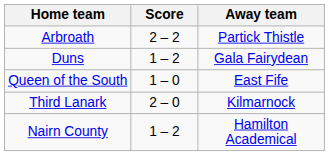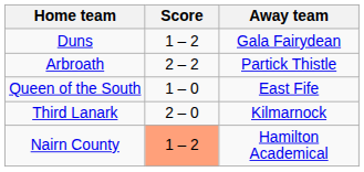 <table class="wikitable" style="text-align: center">
 <tr>
 <th width=140>Home team</th>
 <th width=70>Score</th>
 <th width=140>Away team</th>
 </tr>
 <tr>
+<td><a href='#'>Duns</a></td>
+<td>1 – 2</td>
+<td><a href='#'>Gala Fairydean</a></td>
+</tr>
+<tr>
 <td><a href='#'>Arbroath</a></td>
 <td>2 – 2</td>
 <td><a href='#'>Partick Thistle</a></td>
-</tr>
-<tr>
-<td><a href='#'>Duns</a></td>
-<td>1 – 2</td>
-<td><a href='#'>Gala Fairydean</a></td>
 </tr>
 <tr>
 <td><a href='#'>Queen of the South</a></td>
 <td>1 – 0</td>
 <td><a href='#'>East Fife</a></td>
 </tr>
 <tr>
 <td><a href='#'>Third Lanark</a></td>
 <td>2 – 0</td>
 <td><a href='#'>Kilmarnock</a></td>
 </tr>
 <tr>
 <td><a href='#'>Nairn County</a></td>
-<td>1 – 2</td>
+<td style="background: lightsalmon;">1 – 2</td>
 <td><a href='#'>Hamilton Academical</a></td>
 </tr>
 </table>
